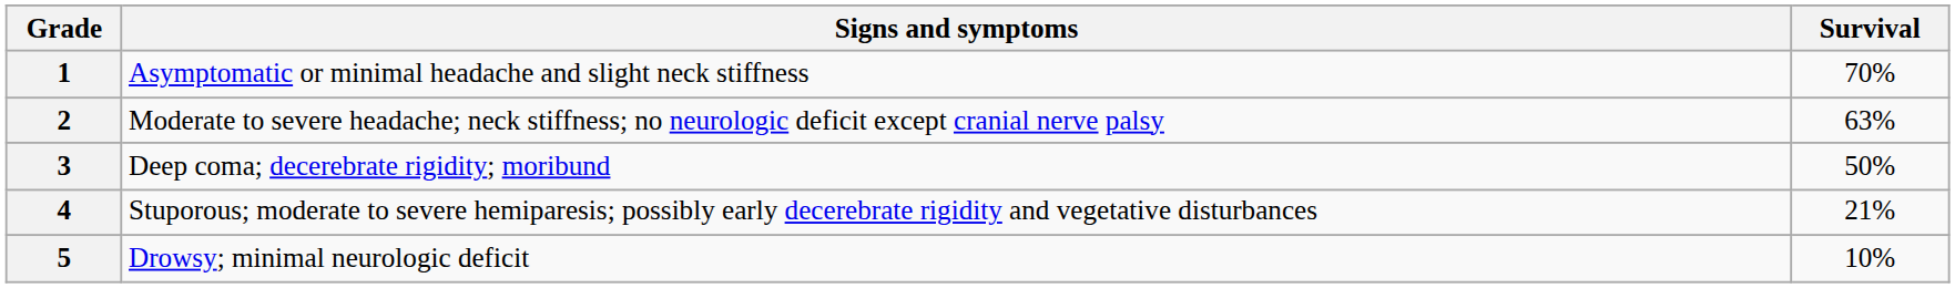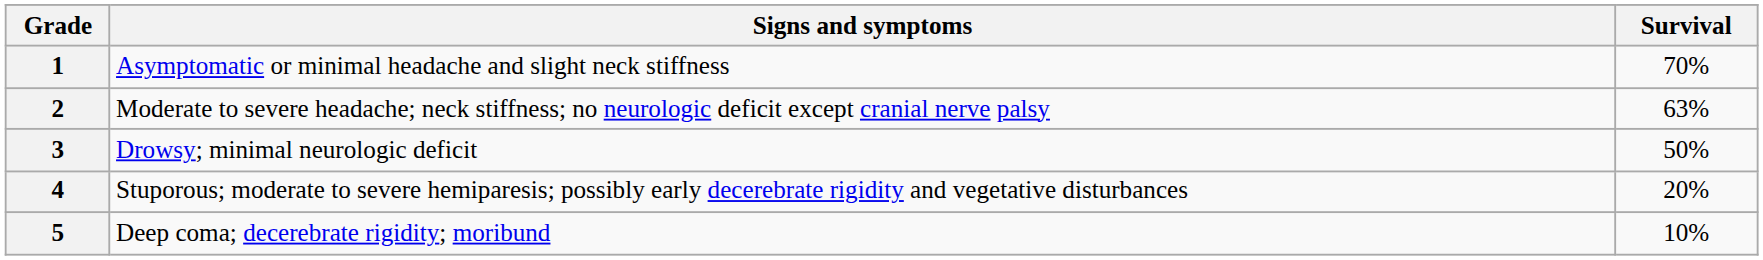 <table class="wikitable" style = "width:75%; font-size:85%; margin-left:15px; text-align:center">
 <tr>
 <th width="50">Grade</th>
 <th>Signs and symptoms</th>
 <th>Survival</th>
 </tr>
 <tr>
 <th>1</th>
 <td style="text-align:left;"><a href='#'>Asymptomatic</a> or minimal headache and slight neck stiffness</td>
 <td>70%</td>
 </tr>
 <tr>
 <th>2</th>
 <td style="text-align:left;">Moderate to severe headache; neck stiffness; no <a href='#'>neurologic</a> deficit except <a href='#'>cranial nerve</a> <a href='#'>palsy</a></td>
 <td>63%</td>
 </tr>
 <tr>
 <th>3</th>
-<td style="text-align:left;">Deep coma; <a href='#'>decerebrate rigidity</a>; <a href='#'>moribund</a></td>
+<td align="left"><a href='#'>Drowsy</a>; minimal neurologic deficit</td>
 <td>50%</td>
 </tr>
 <tr>
 <th>4</th>
 <td style="text-align:left;">Stuporous; moderate to severe hemiparesis; possibly early <a href='#'>decerebrate rigidity</a> and vegetative disturbances</td>
-<td>21%</td>
+<td>20%</td>
 </tr>
 <tr>
 <th>5</th>
-<td align="left"><a href='#'>Drowsy</a>; minimal neurologic deficit</td>
+<td style="text-align:left;">Deep coma; <a href='#'>decerebrate rigidity</a>; <a href='#'>moribund</a></td>
 <td>10%</td>
 </tr>
 </table>
